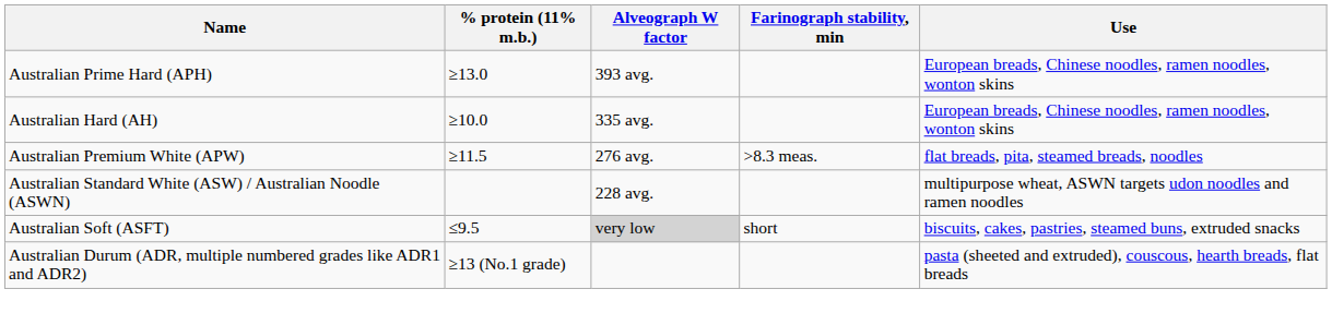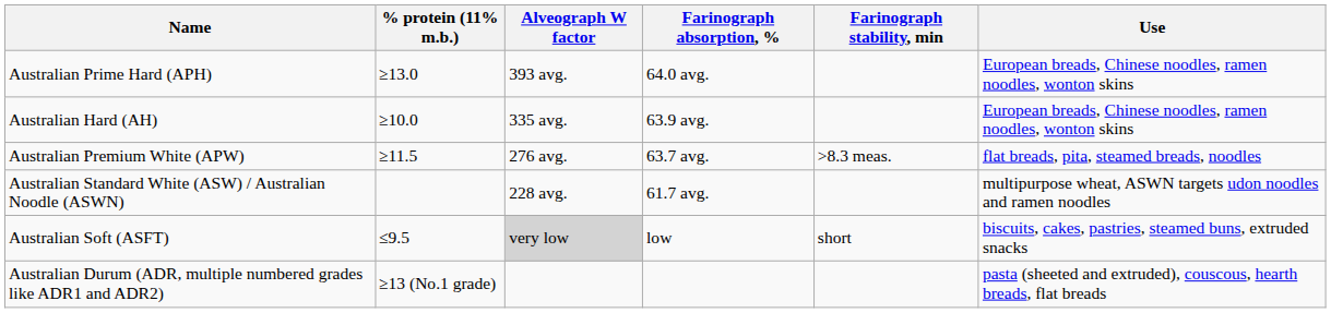 <table class="wikitable">
 <tr>
 <th>Name</th>
 <th>% protein (11% m.b.)</th>
 <th><a href='#'>Alveograph W factor</a></th>
+<th><a href='#'>Farinograph absorption</a>, %</th>
 <th><a href='#'>Farinograph stability</a>, min</th>
 <th>Use</th>
 </tr>
 <tr>
 <td>Australian Prime Hard (APH)</td>
 <td>≥13.0</td>
 <td>393 avg.</td>
+<td>64.0 avg.</td>
 <td></td>
 <td><a href='#'>European breads</a>, <a href='#'>Chinese noodles</a>, <a href='#'>ramen noodles</a>, <a href='#'>wonton</a> skins</td>
 </tr>
 <tr>
 <td>Australian Hard (AH)</td>
 <td>≥10.0</td>
 <td>335 avg.</td>
+<td>63.9 avg.</td>
 <td></td>
 <td><a href='#'>European breads</a>, <a href='#'>Chinese noodles</a>, <a href='#'>ramen noodles</a>, <a href='#'>wonton</a> skins</td>
 </tr>
 <tr>
 <td>Australian Premium White (APW)</td>
 <td>≥11.5</td>
 <td>276 avg.</td>
+<td>63.7 avg.</td>
 <td>>8.3 meas.</td>
 <td><a href='#'>flat breads</a>, <a href='#'>pita</a>, <a href='#'>steamed breads</a>, <a href='#'>noodles</a></td>
 </tr>
 <tr>
 <td>Australian Standard White (ASW) / Australian Noodle (ASWN)</td>
 <td></td>
 <td>228 avg.</td>
+<td>61.7 avg.</td>
 <td></td>
 <td>multipurpose wheat, ASWN targets <a href='#'>udon noodles</a> and ramen noodles</td>
 </tr>
 <tr>
 <td>Australian Soft (ASFT)</td>
 <td>≤9.5</td>
 <td style="background: lightgrey;">very low</td>
+<td>low</td>
 <td>short</td>
 <td><a href='#'>biscuits</a>, <a href='#'>cakes</a>, <a href='#'>pastries</a>, <a href='#'>steamed buns</a>, extruded snacks</td>
 </tr>
 <tr>
 <td>Australian Durum (ADR, multiple numbered grades like ADR1 and ADR2)</td>
 <td>≥13 (No.1 grade)</td>
 <td></td>
 <td></td>
+<td></td>
 <td><a href='#'>pasta</a> (sheeted and extruded), <a href='#'>couscous</a>, <a href='#'>hearth breads</a>, flat breads</td>
 </tr>
 </table>
